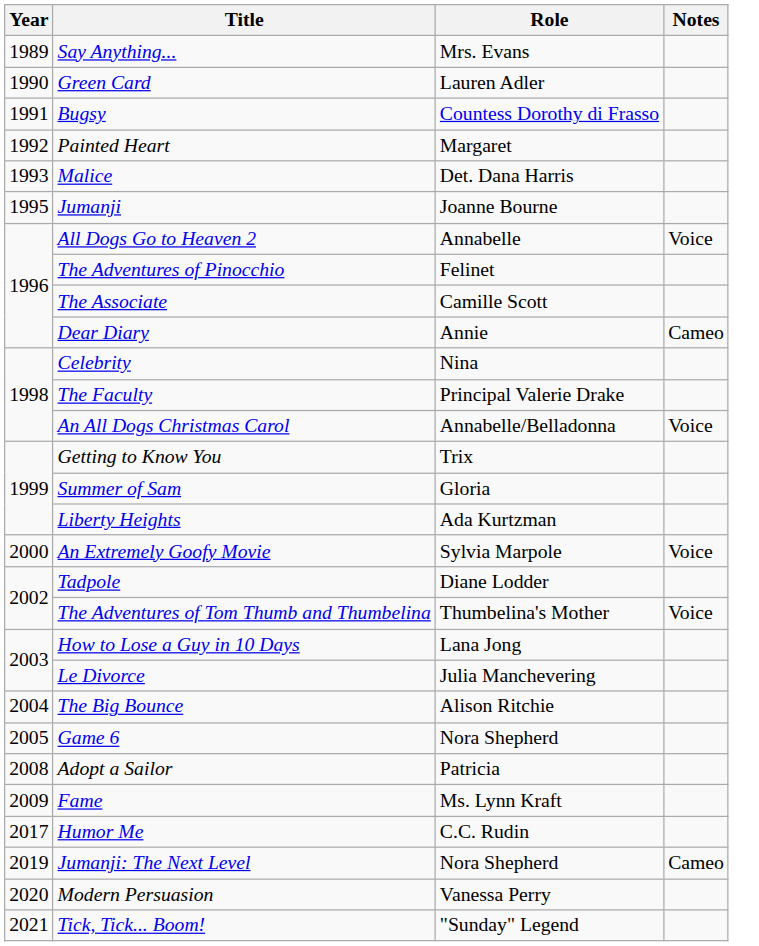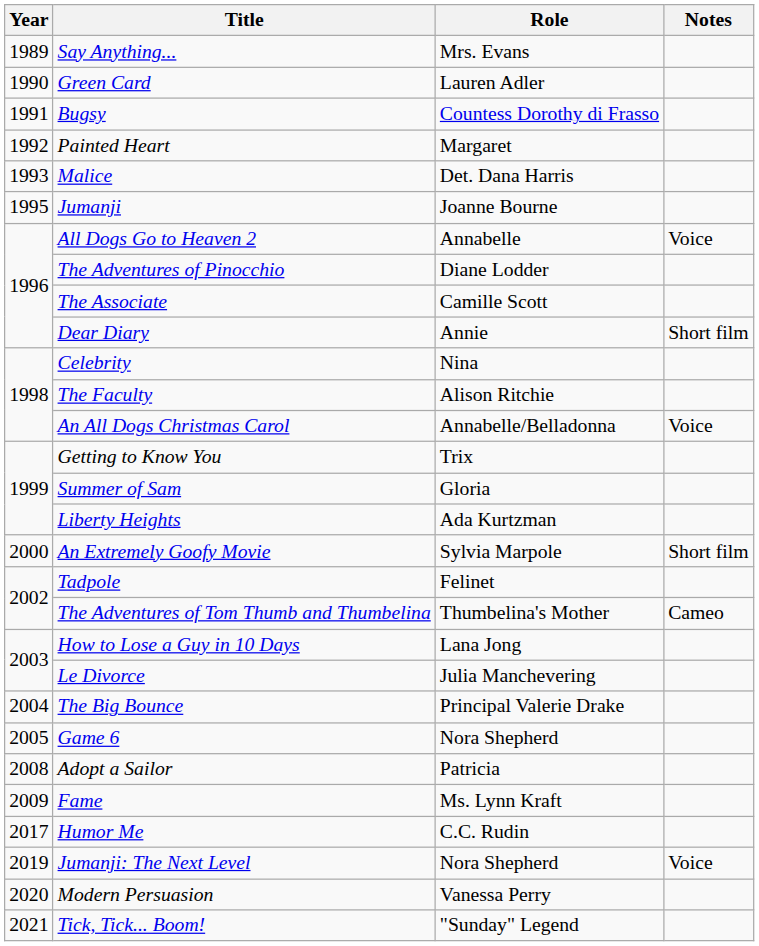 <table class="wikitable sortable">
 <tr>
 <th>Year</th>
 <th>Title</th>
 <th>Role</th>
 <th class="unsortable">Notes</th>
 </tr>
 <tr>
 <td>1989</td>
 <td><em><a href='#'>Say Anything...</a></em></td>
 <td>Mrs. Evans</td>
 <td></td>
 </tr>
 <tr>
 <td>1990</td>
 <td><em><a href='#'>Green Card</a></em></td>
 <td>Lauren Adler</td>
 <td></td>
 </tr>
 <tr>
 <td>1991</td>
 <td><em><a href='#'>Bugsy</a></em></td>
 <td><a href='#'>Countess Dorothy di Frasso</a></td>
 <td></td>
 </tr>
 <tr>
 <td>1992</td>
 <td><em>Painted Heart</em></td>
 <td>Margaret</td>
 <td></td>
 </tr>
 <tr>
 <td>1993</td>
 <td><em><a href='#'>Malice</a></em></td>
 <td>Det. Dana Harris</td>
 <td></td>
 </tr>
 <tr>
 <td>1995</td>
 <td><em><a href='#'>Jumanji</a></em></td>
 <td>Joanne Bourne</td>
 <td></td>
 </tr>
 <tr>
 <td rowspan=4>1996</td>
 <td><em><a href='#'>All Dogs Go to Heaven 2</a></em></td>
 <td>Annabelle</td>
 <td>Voice</td>
 </tr>
 <tr>
 <td data-sort-value="Adventures of Pinocchio, The"><em><a href='#'>The Adventures of Pinocchio</a></em></td>
-<td>Felinet</td>
+<td>Diane Lodder</td>
 <td></td>
 </tr>
 <tr>
 <td data-sort-value="Associate, The"><em><a href='#'>The Associate</a></em></td>
 <td>Camille Scott</td>
 <td></td>
 </tr>
 <tr>
 <td><em><a href='#'>Dear Diary</a></em></td>
 <td>Annie</td>
-<td>Cameo</td>
+<td>Short film</td>
 </tr>
 <tr>
 <td rowspan=3>1998</td>
 <td><em><a href='#'>Celebrity</a></em></td>
 <td>Nina</td>
 <td></td>
 </tr>
 <tr>
 <td data-sort-value="Faculty, The"><em><a href='#'>The Faculty</a></em></td>
-<td>Principal Valerie Drake</td>
+<td>Alison Ritchie</td>
 <td></td>
 </tr>
 <tr>
 <td><em><a href='#'>An All Dogs Christmas Carol</a></em></td>
 <td>Annabelle/Belladonna</td>
 <td>Voice</td>
 </tr>
 <tr>
 <td rowspan=3>1999</td>
 <td><em>Getting to Know You</em></td>
 <td>Trix</td>
 <td></td>
 </tr>
 <tr>
 <td><em><a href='#'>Summer of Sam</a></em></td>
 <td>Gloria</td>
 <td></td>
 </tr>
 <tr>
 <td><em><a href='#'>Liberty Heights</a></em></td>
 <td>Ada Kurtzman</td>
 <td></td>
 </tr>
 <tr>
 <td>2000</td>
 <td><em><a href='#'>An Extremely Goofy Movie</a></em></td>
 <td>Sylvia Marpole</td>
-<td>Voice</td>
+<td>Short film</td>
 </tr>
 <tr>
 <td rowspan="2">2002</td>
 <td><em><a href='#'>Tadpole</a></em></td>
-<td>Diane Lodder</td>
+<td>Felinet</td>
 <td></td>
 </tr>
 <tr>
 <td data-sort-value="Adventures of Tom Thumb and Thumbelina, The"><em><a href='#'>The Adventures of Tom Thumb and Thumbelina</a></em></td>
 <td>Thumbelina's Mother</td>
-<td>Voice</td>
+<td>Cameo</td>
 </tr>
 <tr>
 <td rowspan=2>2003</td>
 <td><em><a href='#'>How to Lose a Guy in 10 Days</a></em></td>
 <td>Lana Jong</td>
 <td></td>
 </tr>
 <tr>
 <td><em><a href='#'>Le Divorce</a></em></td>
 <td>Julia Manchevering</td>
 <td></td>
 </tr>
 <tr>
 <td>2004</td>
 <td data-sort-value="Big Bounce, The"><em><a href='#'>The Big Bounce</a></em></td>
-<td>Alison Ritchie</td>
+<td>Principal Valerie Drake</td>
 <td></td>
 </tr>
 <tr>
 <td>2005</td>
 <td><em><a href='#'>Game 6</a></em></td>
 <td>Nora Shepherd</td>
 <td></td>
 </tr>
 <tr>
 <td>2008</td>
 <td><em>Adopt a Sailor</em></td>
 <td>Patricia</td>
 <td></td>
 </tr>
 <tr>
 <td>2009</td>
 <td><em><a href='#'>Fame</a></em></td>
 <td>Ms. Lynn Kraft</td>
 <td></td>
 </tr>
 <tr>
 <td>2017</td>
 <td><em><a href='#'>Humor Me</a></em></td>
 <td>C.C. Rudin</td>
 <td></td>
 </tr>
 <tr>
 <td>2019</td>
 <td><em><a href='#'>Jumanji: The Next Level</a></em></td>
 <td>Nora Shepherd</td>
-<td>Cameo</td>
+<td>Voice</td>
 </tr>
 <tr>
 <td>2020</td>
 <td><em>Modern Persuasion</em></td>
 <td>Vanessa Perry</td>
 <td></td>
 </tr>
 <tr>
 <td>2021</td>
 <td><em><a href='#'>Tick, Tick... Boom!</a></em></td>
 <td>"Sunday" Legend</td>
 <td></td>
 </tr>
 </table>
